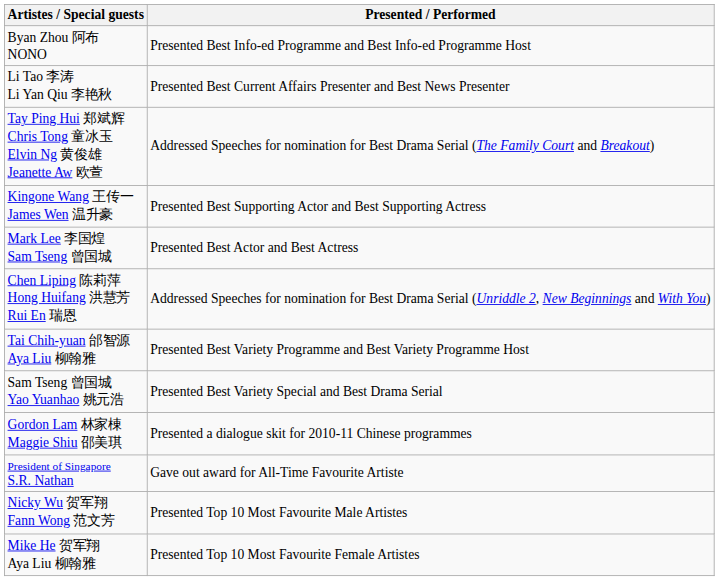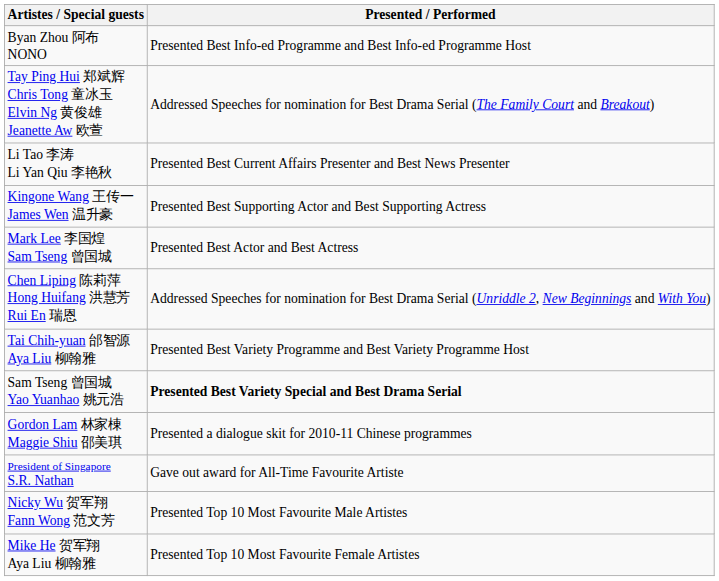 <table class="wikitable">
 <tr>
 <th>Artistes / Special guests</th>
 <th>Presented / Performed</th>
 </tr>
 <tr>
 <td>Byan Zhou 阿布<br>NONO</td>
 <td>Presented Best Info-ed Programme and Best Info-ed Programme Host</td>
 </tr>
 <tr>
+<td><a href='#'>Tay Ping Hui</a> 郑斌辉<br><a href='#'>Chris Tong</a> 童冰玉<br><a href='#'>Elvin Ng</a> 黄俊雄<br><a href='#'>Jeanette Aw</a> 欧萱</td>
+<td>Addressed Speeches for nomination for Best Drama Serial (<em><a href='#'>The Family Court</a></em> and <em><a href='#'>Breakout</a></em>)</td>
+</tr>
+<tr>
 <td>Li Tao 李涛<br>Li Yan Qiu 李艳秋</td>
 <td>Presented Best Current Affairs Presenter and Best News Presenter</td>
-</tr>
-<tr>
-<td><a href='#'>Tay Ping Hui</a> 郑斌辉<br><a href='#'>Chris Tong</a> 童冰玉<br><a href='#'>Elvin Ng</a> 黄俊雄<br><a href='#'>Jeanette Aw</a> 欧萱</td>
-<td>Addressed Speeches for nomination for Best Drama Serial (<em><a href='#'>The Family Court</a></em> and <em><a href='#'>Breakout</a></em>)</td>
 </tr>
 <tr>
 <td><a href='#'>Kingone Wang</a> 王传一<br><a href='#'>James Wen</a> 温升豪</td>
 <td>Presented Best Supporting Actor and Best Supporting Actress</td>
 </tr>
 <tr>
 <td><a href='#'>Mark Lee</a> 李国煌<br><a href='#'>Sam Tseng</a> 曾国城</td>
 <td>Presented Best Actor and Best Actress</td>
 </tr>
 <tr>
 <td><a href='#'>Chen Liping</a> 陈莉萍<br><a href='#'>Hong Huifang</a> 洪慧芳<br><a href='#'>Rui En</a> 瑞恩</td>
 <td>Addressed Speeches for nomination for Best Drama Serial (<em><a href='#'>Unriddle 2</a></em>, <em><a href='#'>New Beginnings</a></em> and <em><a href='#'>With You</a></em>)</td>
 </tr>
 <tr>
 <td><a href='#'>Tai Chih-yuan</a> 邰智源 <br> <a href='#'>Aya Liu</a> 柳翰雅</td>
 <td>Presented Best Variety Programme and Best Variety Programme Host</td>
 </tr>
 <tr>
 <td>Sam Tseng 曾国城<br><a href='#'>Yao Yuanhao</a> 姚元浩</td>
-<td>Presented Best Variety Special and Best Drama Serial</td>
+<td><strong>Presented Best Variety Special and Best Drama Serial</strong></td>
 </tr>
 <tr>
 <td><a href='#'>Gordon Lam</a> 林家棟<br><a href='#'>Maggie Shiu</a> 邵美琪</td>
 <td>Presented a dialogue skit for 2010-11 Chinese programmes</td>
 </tr>
 <tr>
 <td><small><a href='#'>President of Singapore</a></small><br><a href='#'>S.R. Nathan</a></td>
 <td>Gave out award for All-Time Favourite Artiste</td>
 </tr>
 <tr>
 <td><a href='#'>Nicky Wu</a> 贺军翔 <br> <a href='#'>Fann Wong</a> 范文芳</td>
 <td>Presented Top 10 Most Favourite Male Artistes</td>
 </tr>
 <tr>
 <td><a href='#'>Mike He</a> 贺军翔 <br>Aya Liu 柳翰雅</td>
 <td>Presented Top 10 Most Favourite Female Artistes</td>
 </tr>
 </table>
